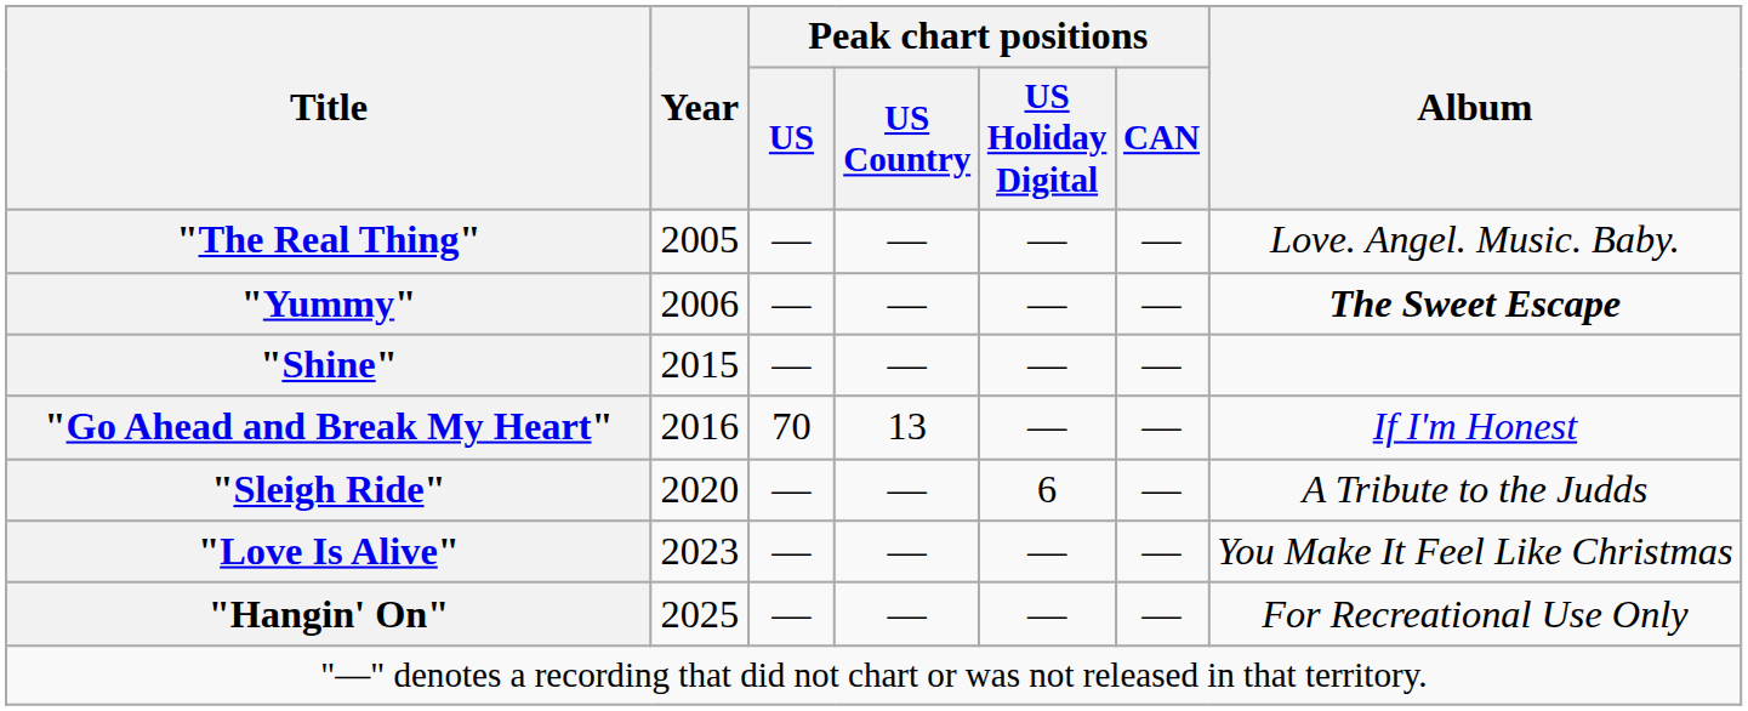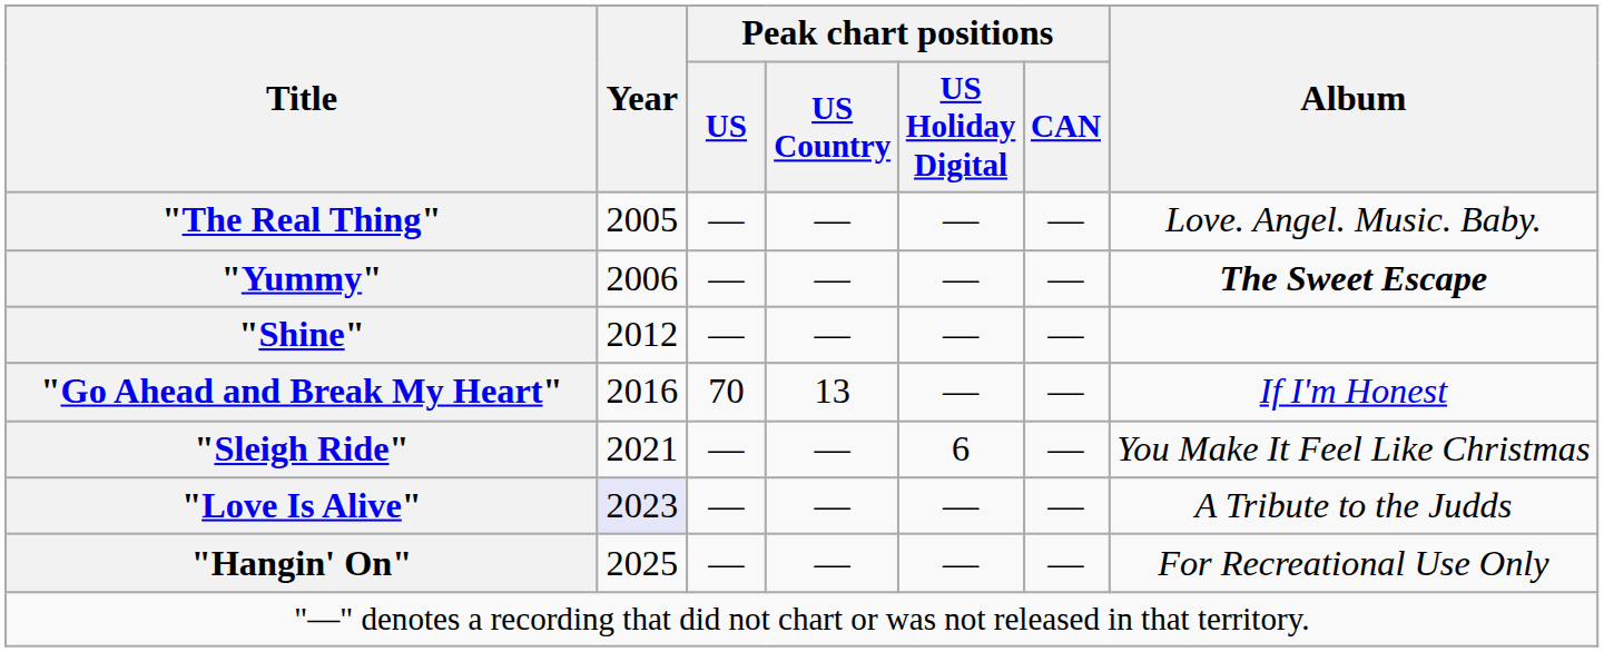 <table class="wikitable plainrowheaders" style="text-align:center;">
 <tr>
 <th scope="col" rowspan="2" style="width:16em;">Title</th>
 <th scope="col" rowspan="2">Year</th>
 <th scope="col" colspan="4">Peak chart positions</th>
 <th scope="col" rowspan="2">Album</th>
 </tr>
 <tr>
 <th scope="col" style="width:2em;font-size:90%;"><a href='#'>US</a><br></th>
 <th scope="col" style="width:2em;font-size:90%;"><a href='#'>US<br>Country</a><br></th>
 <th scope="col" style="width:2em;font-size:90%;"><a href='#'>US<br>Holiday<br>Digital</a><br></th>
 <th scope="col" style="width:2em;font-size:90%;"><a href='#'>CAN</a><br></th>
 </tr>
 <tr>
 <th scope="row">"<a href='#'>The Real Thing</a>"</th>
 <td>2005</td>
 <td>—</td>
 <td>—</td>
 <td>—</td>
 <td>—</td>
 <td><em>Love. Angel. Music. Baby.</em></td>
 </tr>
 <tr>
 <th scope="row">"<a href='#'>Yummy</a>"<br></th>
 <td>2006</td>
 <td>—</td>
 <td>—</td>
 <td>—</td>
 <td>—</td>
 <td><strong><em>The Sweet Escape</em></strong></td>
 </tr>
 <tr>
 <th scope="row">"<a href='#'>Shine</a>"<br></th>
-<td>2015</td>
+<td>2012</td>
 <td>—</td>
 <td>—</td>
 <td>—</td>
 <td>—</td>
 <td></td>
 </tr>
 <tr>
 <th scope="row">"<a href='#'>Go Ahead and Break My Heart</a>"<br></th>
 <td>2016</td>
 <td>70</td>
 <td>13</td>
 <td>—</td>
 <td>—</td>
 <td><em><a href='#'>If I'm Honest</a></em></td>
 </tr>
 <tr>
 <th scope="row">"<a href='#'>Sleigh Ride</a>"</th>
-<td>2020</td>
+<td>2021</td>
 <td>—</td>
 <td>—</td>
 <td>6</td>
 <td>—</td>
-<td><em>A Tribute to the Judds</em></td>
+<td><em>You Make It Feel Like Christmas</em></td>
 </tr>
 <tr>
 <th scope="row">"<a href='#'>Love Is Alive</a>"<br></th>
-<td>2023</td>
+<td style="background: lavender;">2023</td>
 <td>—</td>
 <td>—</td>
 <td>—</td>
 <td>—</td>
-<td><em>You Make It Feel Like Christmas</em></td>
+<td><em>A Tribute to the Judds</em></td>
 </tr>
 <tr>
 <th scope="row">"Hangin' On"<br></th>
 <td>2025</td>
 <td>—</td>
 <td>—</td>
 <td>—</td>
 <td>—</td>
 <td><em>For Recreational Use Only</em></td>
 </tr>
 <tr>
 <td colspan="8" style="font-size:90%">"—" denotes a recording that did not chart or was not released in that territory.</td>
 </tr>
 </table>
